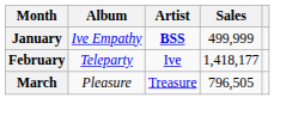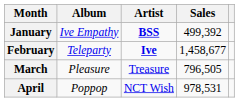 <table class="wikitable sortable plainrowheaders" style="text-align:center">
 <tr>
 <th scope="col">Month</th>
 <th scope="col">Album</th>
 <th scope="col">Artist</th>
 <th scope="col">Sales</th>
 <th scope="col" class="unsortable"></th>
 </tr>
 <tr>
 <th scope="row">January</th>
 <td><em><a href='#'>Ive Empathy</a></em></td>
 <td><strong><a href='#'>BSS</a></strong></td>
-<td>499,999</td>
+<td>499,392</td>
 <td></td>
 </tr>
 <tr>
 <th scope="row">February</th>
 <td><em><a href='#'>Teleparty</a></em></td>
-<td><a href='#'>Ive</a></td>
-<td>1,418,177</td>
+<td><strong><a href='#'>Ive</a></strong></td>
+<td>1,458,677</td>
 <td></td>
 </tr>
 <tr>
 <th scope="row">March</th>
 <td><em>Pleasure</em></td>
 <td><a href='#'>Treasure</a></td>
 <td>796,505</td>
 <td></td>
 </tr>
+<tr>
+<th scope="row">April</th>
+<td><em>Poppop</em></td>
+<td><a href='#'>NCT Wish</a></td>
+<td>978,531</td>
+<td></td>
+</tr>
 </table>
